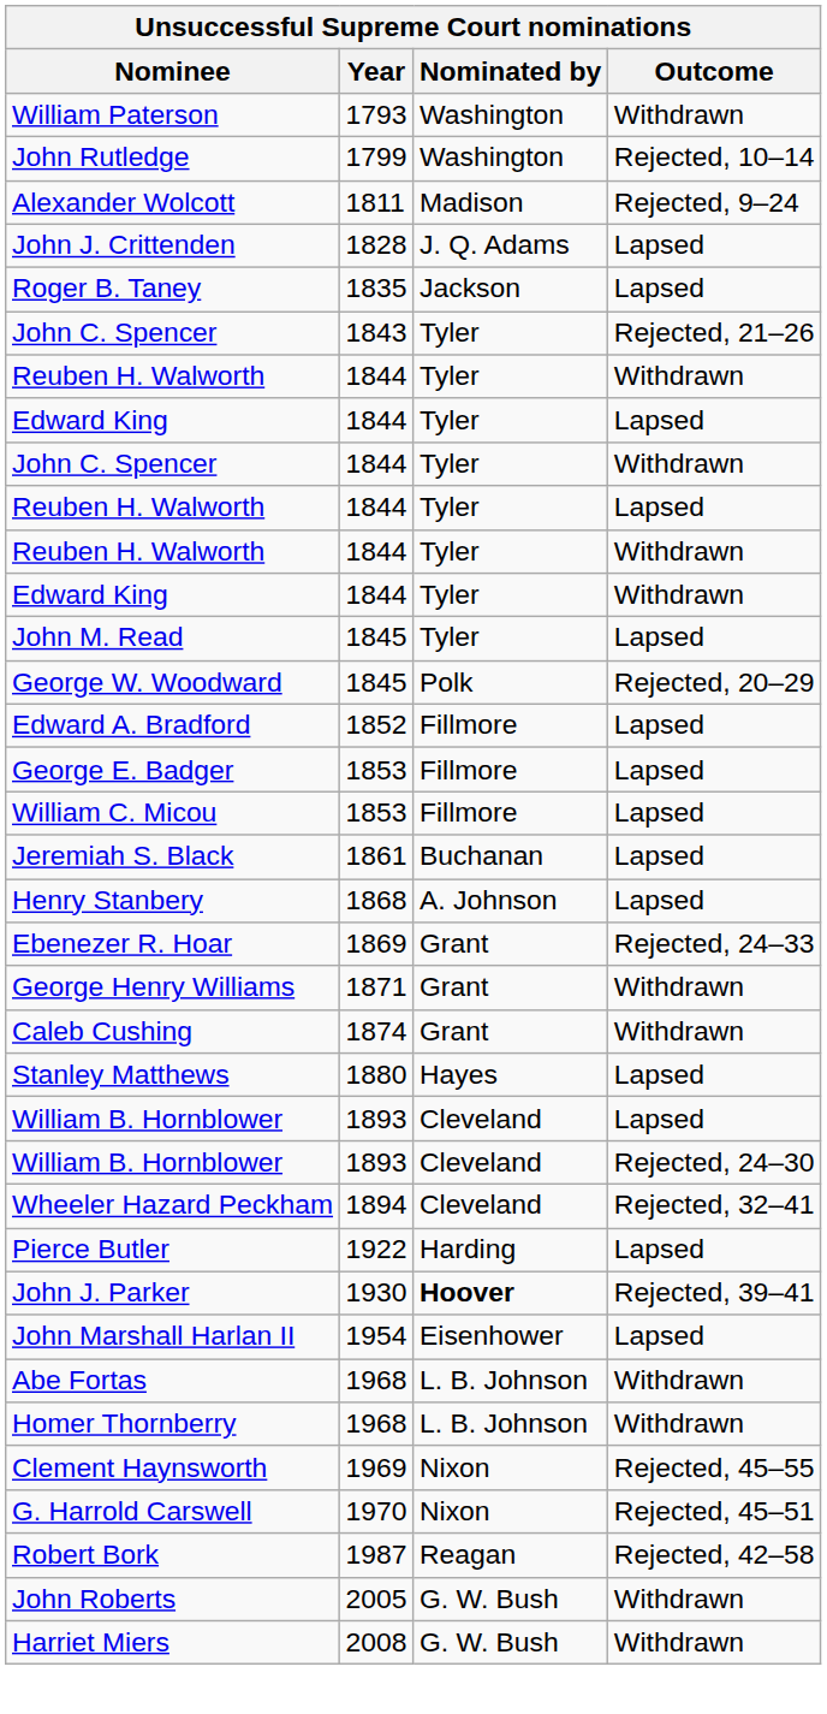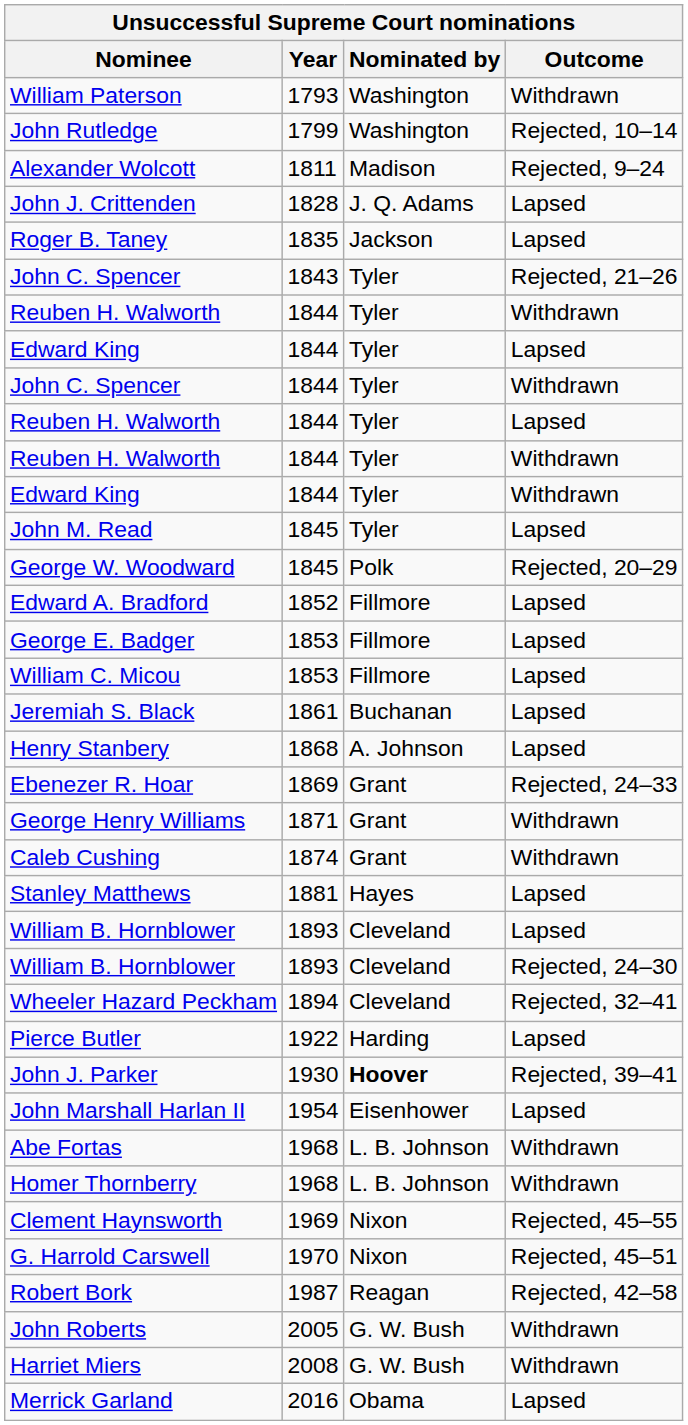 <table class="wikitable sortable">
 <tr>
 <th colspan=4>Unsuccessful Supreme Court nominations</th>
 </tr>
 <tr>
 <th>Nominee</th>
 <th>Year</th>
 <th>Nominated by</th>
 <th>Outcome</th>
 </tr>
 <tr>
 <td data-sort-value="Paterson"><a href='#'>William Paterson</a></td>
 <td>1793</td>
 <td data-sort-value="Washington">Washington</td>
 <td>Withdrawn</td>
 </tr>
 <tr>
 <td data-sort-value="Rutledge"><a href='#'>John Rutledge</a></td>
 <td>1799</td>
 <td data-sort-value="Washington">Washington</td>
 <td data-sort-value="Rejected, 1795">Rejected, 10–14</td>
 </tr>
 <tr>
 <td data-sort-value="Wolcott"><a href='#'>Alexander Wolcott</a></td>
 <td>1811</td>
 <td data-sort-value="Madison">Madison</td>
 <td data-sort-value="Rejected, 1811">Rejected, 9–24</td>
 </tr>
 <tr>
 <td data-sort-value="Crittenden"><a href='#'>John J. Crittenden</a></td>
 <td>1828</td>
 <td data-sort-value="Adams, JQ">J. Q. Adams</td>
 <td>Lapsed</td>
 </tr>
 <tr>
 <td data-sort-value="Taney"><a href='#'>Roger B. Taney</a></td>
 <td>1835</td>
 <td data-sort-value="Jackson">Jackson</td>
 <td>Lapsed</td>
 </tr>
 <tr>
 <td data-sort-value="Spencera"><a href='#'>John C. Spencer</a></td>
 <td>1843</td>
 <td data-sort-value="Tyler">Tyler</td>
 <td data-sort-value="Rejected, 1844">Rejected, 21–26</td>
 </tr>
 <tr>
 <td data-sort-value="Walwortha"><a href='#'>Reuben H. Walworth</a></td>
 <td>1844</td>
 <td data-sort-value="Tyler">Tyler</td>
 <td>Withdrawn</td>
 </tr>
 <tr>
 <td data-sort-value="Kinga"><a href='#'>Edward King</a></td>
 <td>1844</td>
 <td data-sort-value="Tyler">Tyler</td>
 <td>Lapsed</td>
 </tr>
 <tr>
 <td data-sort-value="Spencerb"><a href='#'>John C. Spencer</a></td>
 <td>1844</td>
 <td data-sort-value="Tyler">Tyler</td>
 <td>Withdrawn</td>
 </tr>
 <tr>
 <td data-sort-value="Walworthb"><a href='#'>Reuben H. Walworth</a></td>
 <td>1844</td>
 <td data-sort-value="Tyler">Tyler</td>
 <td>Lapsed</td>
 </tr>
 <tr>
 <td data-sort-value="Walworthc"><a href='#'>Reuben H. Walworth</a></td>
 <td>1844</td>
 <td data-sort-value="Tyler">Tyler</td>
 <td>Withdrawn</td>
 </tr>
 <tr>
 <td data-sort-value="Kingb"><a href='#'>Edward King</a></td>
 <td>1844</td>
 <td data-sort-value="Tyler">Tyler</td>
 <td>Withdrawn</td>
 </tr>
 <tr>
 <td data-sort-value="Read"><a href='#'>John M. Read</a></td>
 <td>1845</td>
 <td data-sort-value="Tyler">Tyler</td>
 <td>Lapsed</td>
 </tr>
 <tr>
 <td data-sort-value="Woodward"><a href='#'>George W. Woodward</a></td>
 <td>1845</td>
 <td data-sort-value="Polk">Polk</td>
 <td data-sort-value="Rejected, 1845">Rejected, 20–29</td>
 </tr>
 <tr>
 <td data-sort-value="Bradford"><a href='#'>Edward A. Bradford</a></td>
 <td>1852</td>
 <td data-sort-value="Fillmore">Fillmore</td>
 <td>Lapsed</td>
 </tr>
 <tr>
 <td data-sort-value="Badger"><a href='#'>George E. Badger</a></td>
 <td>1853</td>
 <td data-sort-value="Fillmore">Fillmore</td>
 <td>Lapsed</td>
 </tr>
 <tr>
 <td data-sort-value="Micou"><a href='#'>William C. Micou</a></td>
 <td>1853</td>
 <td data-sort-value="Fillmore">Fillmore</td>
 <td>Lapsed</td>
 </tr>
 <tr>
 <td data-sort-value="Black"><a href='#'>Jeremiah S. Black</a></td>
 <td>1861</td>
 <td data-sort-value="Buchanan">Buchanan</td>
 <td>Lapsed</td>
 </tr>
 <tr>
 <td data-sort-value="Stanbery"><a href='#'>Henry Stanbery</a></td>
 <td>1868</td>
 <td data-sort-value="Johnson, A">A. Johnson</td>
 <td>Lapsed</td>
 </tr>
 <tr>
 <td data-sort-value="Hoar"><a href='#'>Ebenezer R. Hoar</a></td>
 <td>1869</td>
 <td data-sort-value="Grant">Grant</td>
 <td data-sort-value="Rejected, 1869">Rejected, 24–33</td>
 </tr>
 <tr>
 <td data-sort-value="Williams"><a href='#'>George Henry Williams</a></td>
 <td>1871</td>
 <td data-sort-value="Grant">Grant</td>
 <td>Withdrawn</td>
 </tr>
 <tr>
 <td data-sort-value="Cushing"><a href='#'>Caleb Cushing</a></td>
 <td>1874</td>
 <td data-sort-value="Grant">Grant</td>
 <td>Withdrawn</td>
 </tr>
 <tr>
 <td data-sort-value="Matthews"><a href='#'>Stanley Matthews</a></td>
-<td>1880</td>
+<td>1881</td>
 <td data-sort-value="Hayes">Hayes</td>
 <td>Lapsed</td>
 </tr>
 <tr>
 <td data-sort-value="Hornblowera"><a href='#'>William B. Hornblower</a></td>
 <td>1893</td>
 <td data-sort-value="Cleveland">Cleveland</td>
 <td>Lapsed</td>
 </tr>
 <tr>
 <td data-sort-value="Hornblowerb"><a href='#'>William B. Hornblower</a></td>
 <td>1893</td>
 <td data-sort-value="Cleveland">Cleveland</td>
 <td data-sort-value="Rejected, 1893">Rejected, 24–30</td>
 </tr>
 <tr>
 <td data-sort-value="Peckham"><a href='#'>Wheeler Hazard Peckham</a></td>
 <td>1894</td>
 <td data-sort-value="Cleveland">Cleveland</td>
 <td data-sort-value="Rejected, 1894">Rejected, 32–41</td>
 </tr>
 <tr>
 <td data-sort-value="Butler"><a href='#'>Pierce Butler</a></td>
 <td>1922</td>
 <td data-sort-value="Harding">Harding</td>
 <td>Lapsed</td>
 </tr>
 <tr>
 <td data-sort-value="Parker"><a href='#'>John J. Parker</a></td>
 <td>1930</td>
 <td data-sort-value="Hoover"><strong>Hoover</strong></td>
 <td data-sort-value="Rejected, 1930">Rejected, 39–41</td>
 </tr>
 <tr>
 <td data-sort-value="HarlanII"><a href='#'>John Marshall Harlan II</a></td>
 <td>1954</td>
 <td data-sort-value="Eisenhower">Eisenhower</td>
 <td>Lapsed</td>
 </tr>
 <tr>
 <td data-sort-value="Fortas"><a href='#'>Abe Fortas</a></td>
 <td>1968</td>
 <td data-sort-value="Johnson, LB">L. B. Johnson</td>
 <td>Withdrawn</td>
 </tr>
 <tr>
 <td data-sort-value="Thornberry"><a href='#'>Homer Thornberry</a></td>
 <td>1968</td>
 <td data-sort-value="Johnson, LB">L. B. Johnson</td>
 <td>Withdrawn</td>
 </tr>
 <tr>
 <td data-sort-value="Haynsworth"><a href='#'>Clement Haynsworth</a></td>
 <td>1969</td>
 <td data-sort-value="Nixon">Nixon</td>
 <td data-sort-value="Rejected, 1969">Rejected, 45–55</td>
 </tr>
 <tr>
 <td data-sort-value="Carswell"><a href='#'>G. Harrold Carswell</a></td>
 <td>1970</td>
 <td data-sort-value="Nixon">Nixon</td>
 <td data-sort-value="Rejected, 1970">Rejected, 45–51</td>
 </tr>
 <tr>
 <td data-sort-value="Bork"><a href='#'>Robert Bork</a></td>
 <td>1987</td>
 <td data-sort-value="Reagan">Reagan</td>
 <td data-sort-value="Rejected, 1987">Rejected, 42–58</td>
 </tr>
 <tr>
 <td data-sort-value="Roberts"><a href='#'>John Roberts</a></td>
 <td>2005</td>
 <td data-sort-value="Bush, GW">G. W. Bush</td>
 <td>Withdrawn</td>
 </tr>
 <tr>
 <td data-sort-value="Miers"><a href='#'>Harriet Miers</a></td>
 <td>2008</td>
 <td data-sort-value="Bush, GW">G. W. Bush</td>
 <td>Withdrawn</td>
 </tr>
+<tr>
+<td data-sort-value="Garland"><a href='#'>Merrick Garland</a></td>
+<td>2016</td>
+<td data-sort-value="Obama">Obama</td>
+<td>Lapsed</td>
+</tr>
 </table>
